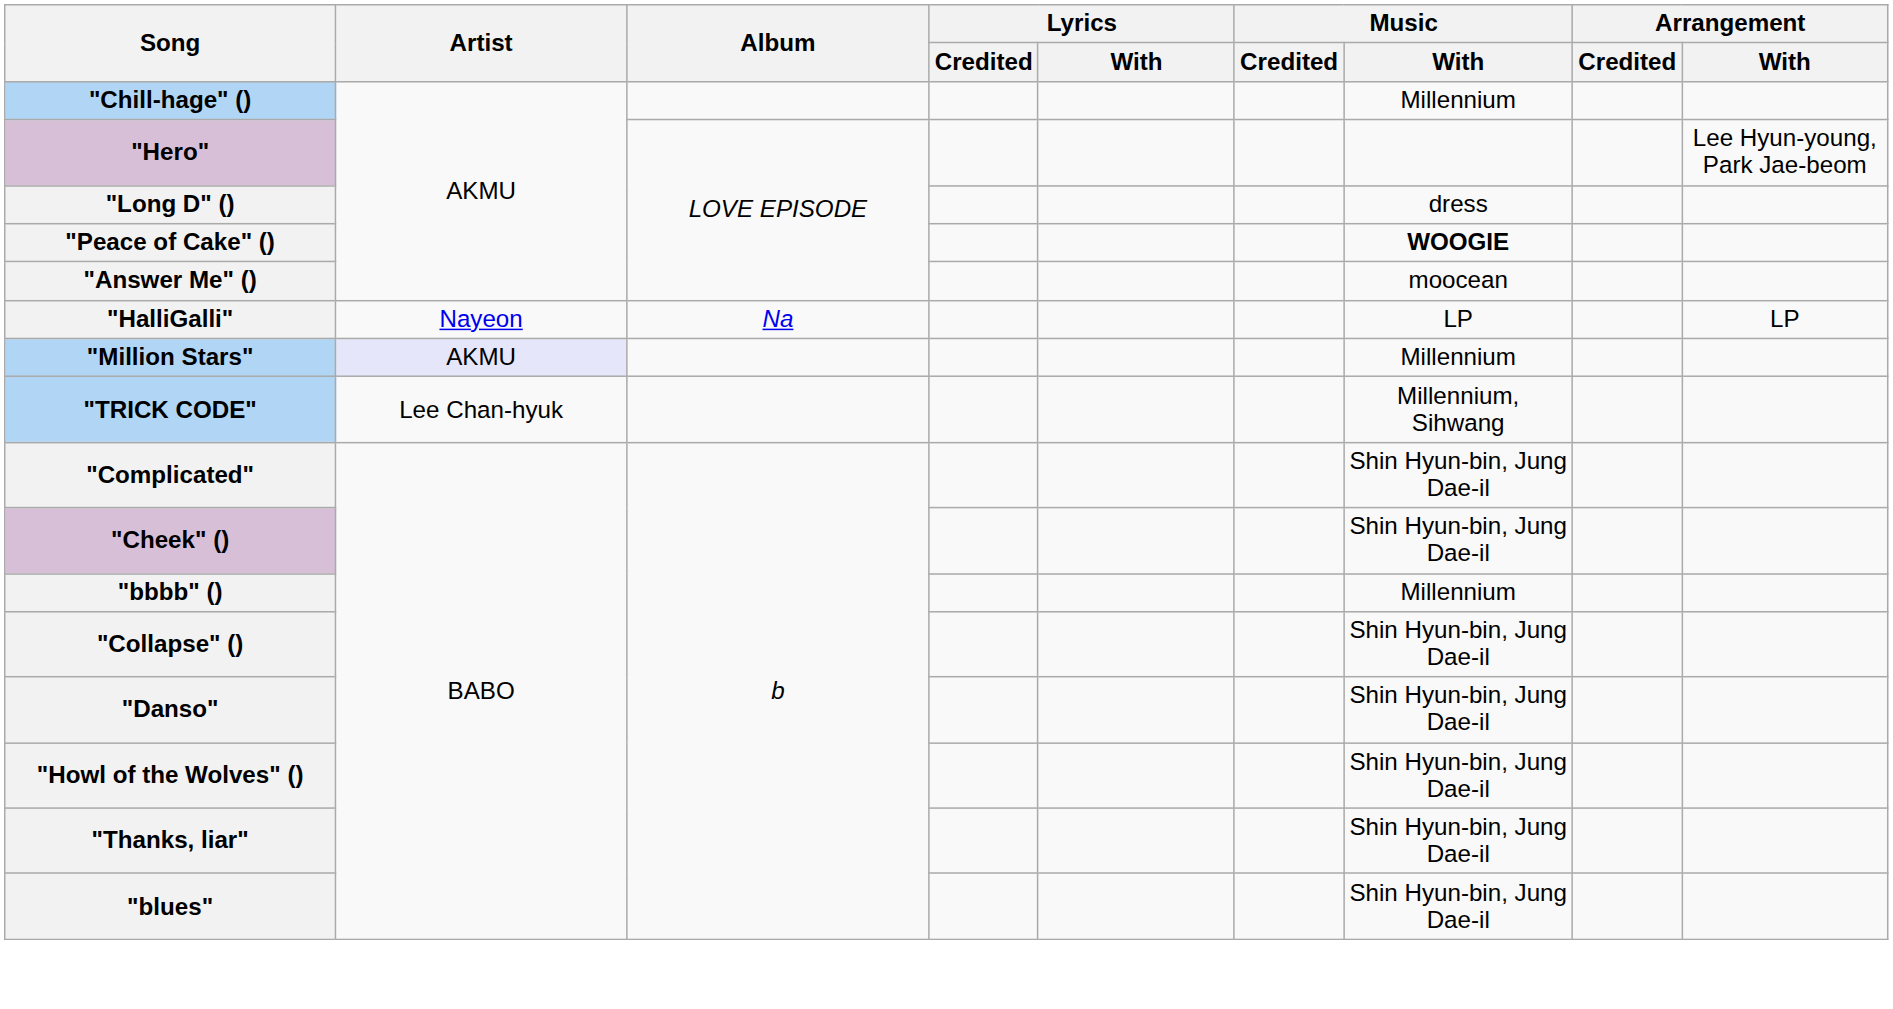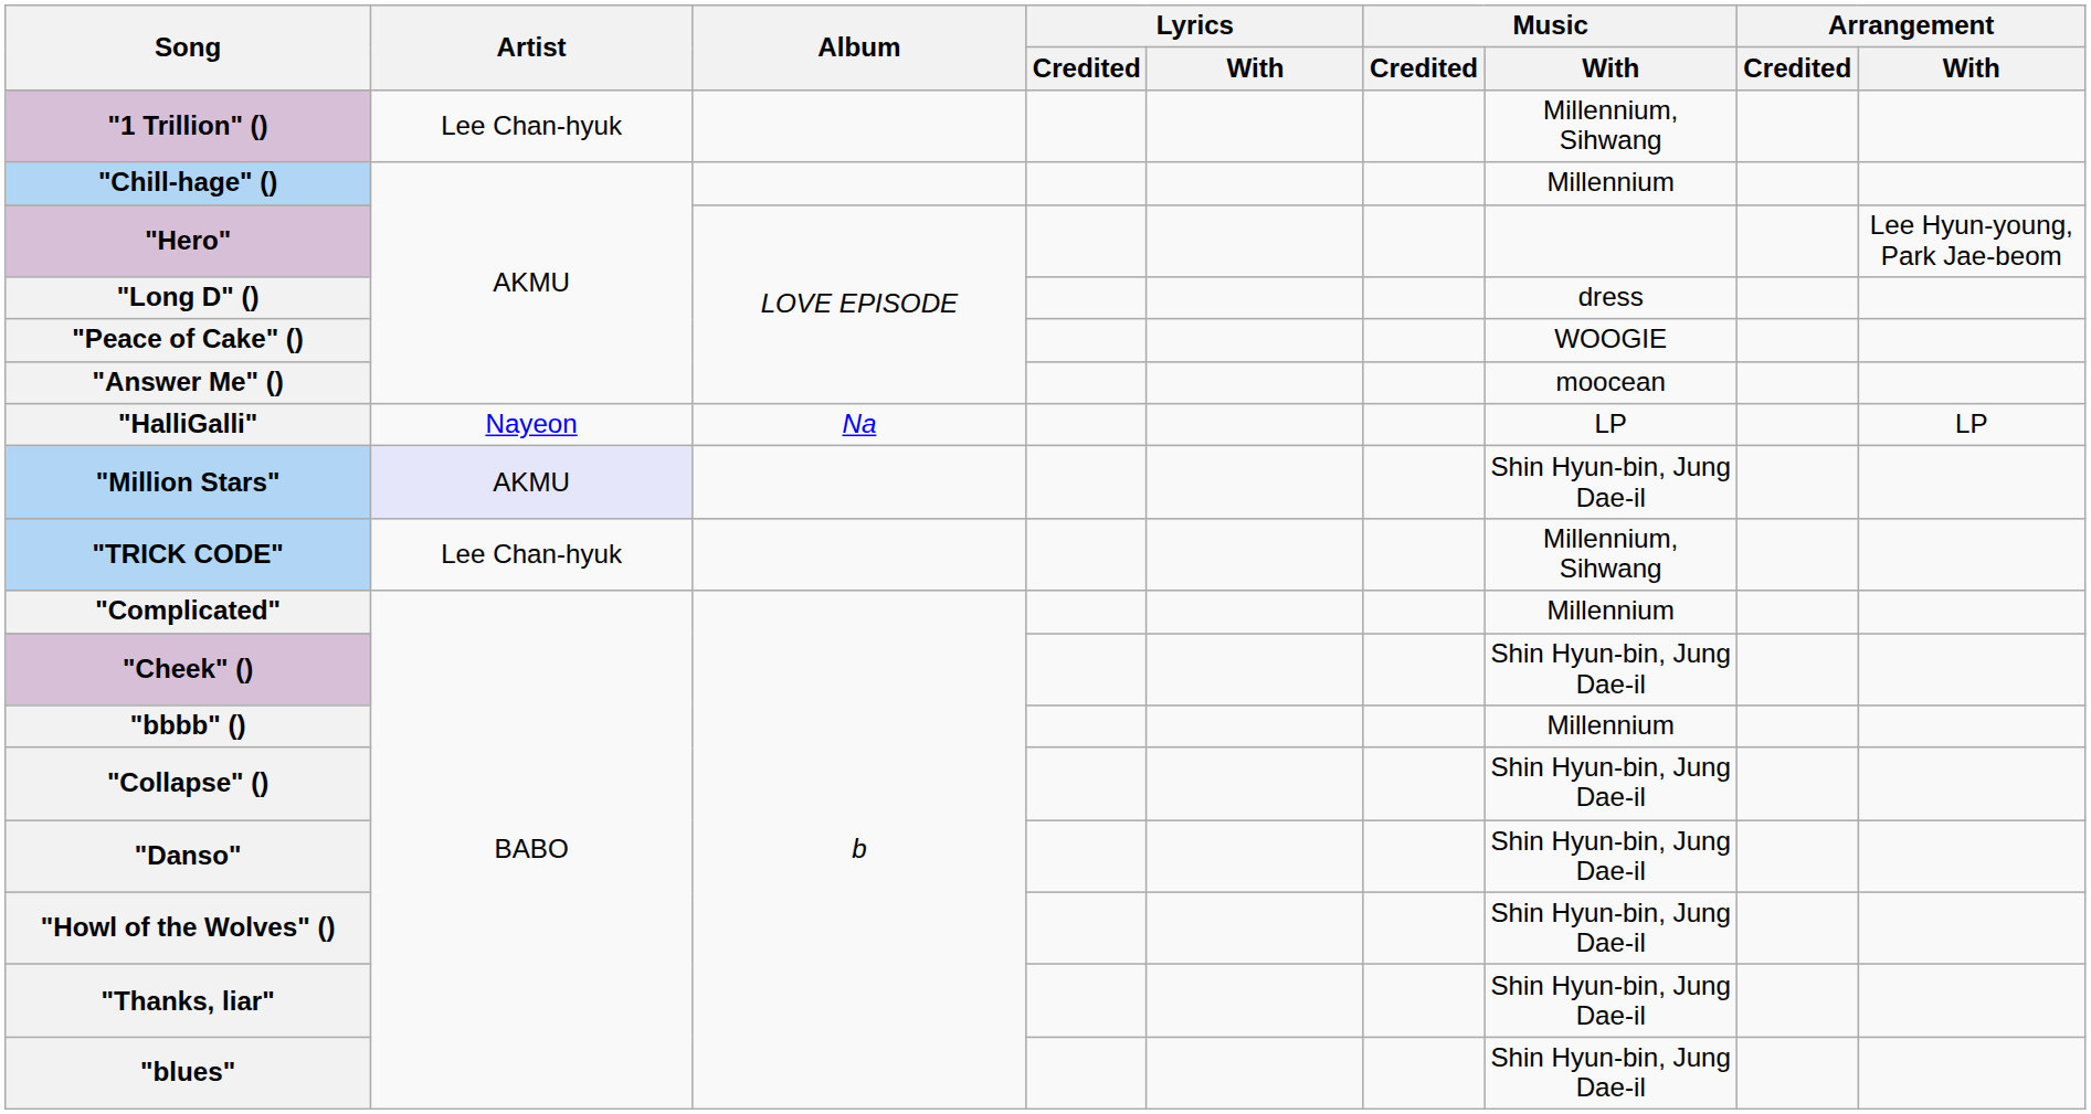 <table class="wikitable plainrowheaders" style="text-align:center;">
 <tr>
 <th rowspan="2" width="300px">Song</th>
 <th rowspan="2" width="300px">Artist</th>
 <th rowspan="2" width="300px">Album</th>
 <th colspan="2">Lyrics</th>
 <th colspan="2">Music</th>
 <th colspan="2">Arrangement</th>
 </tr>
 <tr>
 <th width="50px">Credited</th>
 <th width="200px">With</th>
 <th width="50px">Credited</th>
 <th width="200px">With</th>
 <th width="50px">Credited</th>
 <th width="200px">With</th>
+</tr>
+<tr>
+<th scope="row" style="background-color:#D8BFD8">"1 Trillion" () </th>
+<td>Lee Chan-hyuk</td>
+<td></td>
+<td></td>
+<td></td>
+<td></td>
+<td>Millennium, Sihwang</td>
+<td></td>
+<td></td>
 </tr>
 <tr>
 <th scope="row" style="background-color:#b1d6f5">"Chill-hage" () <br></th>
 <td rowspan="5">AKMU</td>
 <td></td>
 <td></td>
 <td></td>
 <td></td>
 <td>Millennium</td>
 <td></td>
 <td></td>
 </tr>
 <tr>
 <th scope="row" style="background-color:#D8BFD8">"Hero" </th>
 <td rowspan="4"><em>LOVE EPISODE</em></td>
 <td></td>
 <td></td>
 <td></td>
 <td></td>
 <td></td>
 <td>Lee Hyun-young, Park Jae-beom</td>
 </tr>
 <tr>
 <th scope="row">"Long D" ()</th>
 <td></td>
 <td></td>
 <td></td>
 <td>dress</td>
 <td></td>
 <td></td>
 </tr>
 <tr>
 <th scope="row">"Peace of Cake" ()</th>
 <td></td>
 <td></td>
 <td></td>
-<td><strong>WOOGIE</strong></td>
+<td>WOOGIE</td>
 <td></td>
 <td></td>
 </tr>
 <tr>
 <th scope="row">"Answer Me" ()</th>
 <td></td>
 <td></td>
 <td></td>
 <td>moocean</td>
 <td></td>
 <td></td>
 </tr>
 <tr>
 <th scope="row">"HalliGalli"</th>
 <td><a href='#'>Nayeon</a></td>
 <td><em><a href='#'>Na</a></em></td>
 <td></td>
 <td></td>
 <td></td>
 <td>LP</td>
 <td></td>
 <td>LP</td>
 </tr>
 <tr>
 <th scope="row" style="background-color:#b1d6f5">"Million Stars" <br></th>
 <td style="background: lavender;">AKMU</td>
 <td></td>
 <td></td>
 <td></td>
 <td></td>
-<td>Millennium</td>
+<td>Shin Hyun-bin, Jung Dae-il</td>
 <td></td>
 <td></td>
 </tr>
 <tr>
 <th scope="row" style="background-color:#b1d6f5">"TRICK CODE" <br></th>
 <td>Lee Chan-hyuk</td>
 <td></td>
 <td></td>
 <td></td>
 <td></td>
 <td>Millennium, Sihwang</td>
 <td></td>
 <td></td>
 </tr>
 <tr>
 <th scope="row">"Complicated"</th>
 <td rowspan="8">BABO</td>
 <td rowspan="8"><em>b</em></td>
 <td></td>
 <td></td>
 <td></td>
-<td>Shin Hyun-bin, Jung Dae-il</td>
+<td>Millennium</td>
 <td></td>
 <td></td>
 </tr>
 <tr>
 <th scope="row" style="background-color:#D8BFD8">"Cheek" () </th>
 <td></td>
 <td></td>
 <td></td>
 <td>Shin Hyun-bin, Jung Dae-il</td>
 <td></td>
 <td></td>
 </tr>
 <tr>
 <th scope="row">"bbbb" ()</th>
 <td></td>
 <td></td>
 <td></td>
 <td>Millennium</td>
 <td></td>
 <td></td>
 </tr>
 <tr>
 <th scope="row">"Collapse" ()</th>
 <td></td>
 <td></td>
 <td></td>
 <td>Shin Hyun-bin, Jung Dae-il</td>
 <td></td>
 <td></td>
 </tr>
 <tr>
 <th scope="row">"Danso"</th>
 <td></td>
 <td></td>
 <td></td>
 <td>Shin Hyun-bin, Jung Dae-il</td>
 <td></td>
 <td></td>
 </tr>
 <tr>
 <th scope="row">"Howl of the Wolves" ()</th>
 <td></td>
 <td></td>
 <td></td>
 <td>Shin Hyun-bin, Jung Dae-il</td>
 <td></td>
 <td></td>
 </tr>
 <tr>
 <th scope="row">"Thanks, liar"</th>
 <td></td>
 <td></td>
 <td></td>
 <td>Shin Hyun-bin, Jung Dae-il</td>
 <td></td>
 <td></td>
 </tr>
 <tr>
 <th scope="row">"blues"</th>
 <td></td>
 <td></td>
 <td></td>
 <td>Shin Hyun-bin, Jung Dae-il</td>
 <td></td>
 <td></td>
 </tr>
 </table>
